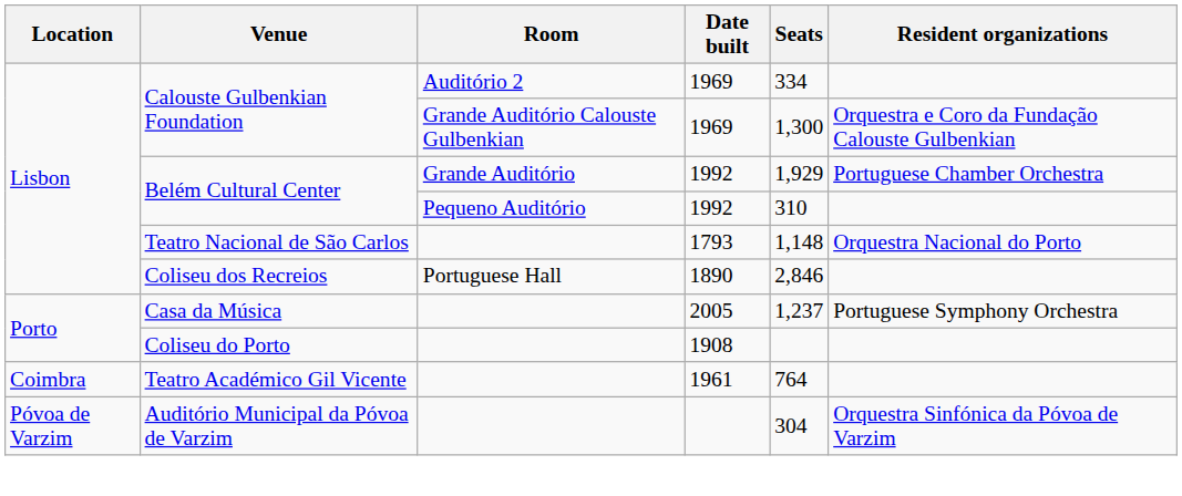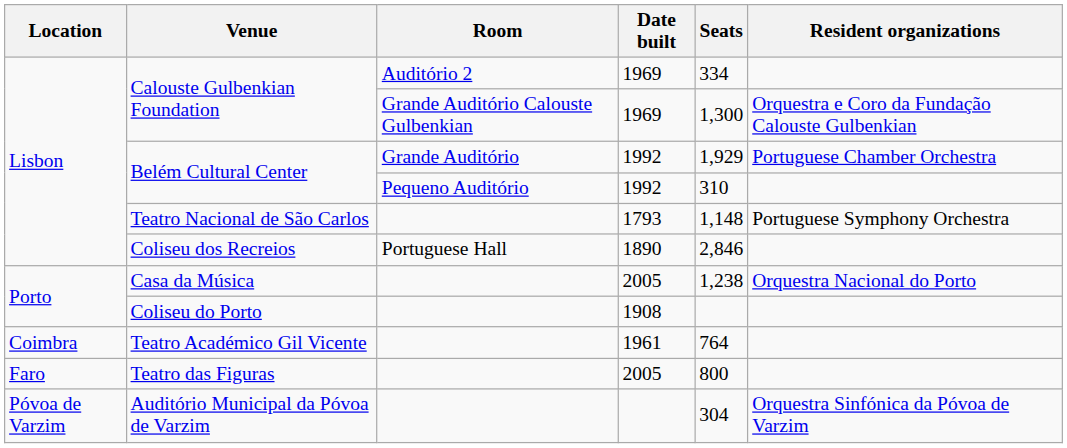 <table class="wikitable">
 <tr>
 <th>Location</th>
 <th>Venue</th>
 <th>Room</th>
 <th>Date built</th>
 <th>Seats</th>
 <th>Resident organizations</th>
 </tr>
 <tr>
 <td rowspan="6"><a href='#'>Lisbon</a></td>
 <td rowspan=2><a href='#'>Calouste Gulbenkian Foundation</a></td>
 <td><a href='#'>Auditório 2</a></td>
 <td>1969</td>
 <td>334</td>
 <td></td>
 </tr>
 <tr>
 <td><a href='#'>Grande Auditório Calouste Gulbenkian</a></td>
 <td>1969</td>
 <td>1,300</td>
 <td><a href='#'>Orquestra e Coro da Fundação Calouste Gulbenkian</a></td>
 </tr>
 <tr>
 <td rowspan=2><a href='#'>Belém Cultural Center</a></td>
 <td><a href='#'>Grande Auditório</a></td>
 <td>1992</td>
 <td>1,929</td>
 <td><a href='#'>Portuguese Chamber Orchestra</a></td>
 </tr>
 <tr>
 <td><a href='#'>Pequeno Auditório</a></td>
 <td>1992</td>
 <td>310</td>
 <td></td>
 </tr>
 <tr>
 <td><a href='#'>Teatro Nacional de São Carlos</a></td>
 <td></td>
 <td>1793</td>
 <td>1,148</td>
-<td><a href='#'>Orquestra Nacional do Porto</a></td>
+<td>Portuguese Symphony Orchestra</td>
 </tr>
 <tr>
 <td><a href='#'>Coliseu dos Recreios</a></td>
 <td>Portuguese Hall</td>
 <td>1890</td>
 <td>2,846</td>
 <td></td>
 </tr>
 <tr>
 <td rowspan="2"><a href='#'>Porto</a></td>
 <td><a href='#'>Casa da Música</a></td>
 <td></td>
 <td>2005</td>
-<td>1,237</td>
-<td>Portuguese Symphony Orchestra</td>
+<td>1,238</td>
+<td><a href='#'>Orquestra Nacional do Porto</a></td>
 </tr>
 <tr>
 <td><a href='#'>Coliseu do Porto</a></td>
 <td></td>
 <td>1908</td>
 <td></td>
 <td></td>
 </tr>
 <tr>
 <td><a href='#'>Coimbra</a></td>
 <td><a href='#'>Teatro Académico Gil Vicente</a></td>
 <td></td>
 <td>1961</td>
 <td>764</td>
 <td></td>
 </tr>
 <tr>
+<td><a href='#'>Faro</a></td>
+<td><a href='#'>Teatro das Figuras</a></td>
+<td></td>
+<td>2005</td>
+<td>800</td>
+<td></td>
+</tr>
+<tr>
 <td><a href='#'>Póvoa de Varzim</a></td>
 <td><a href='#'>Auditório Municipal da Póvoa de Varzim</a></td>
 <td></td>
 <td></td>
 <td>304</td>
 <td><a href='#'>Orquestra Sinfónica da Póvoa de Varzim</a></td>
 </tr>
 </table>
